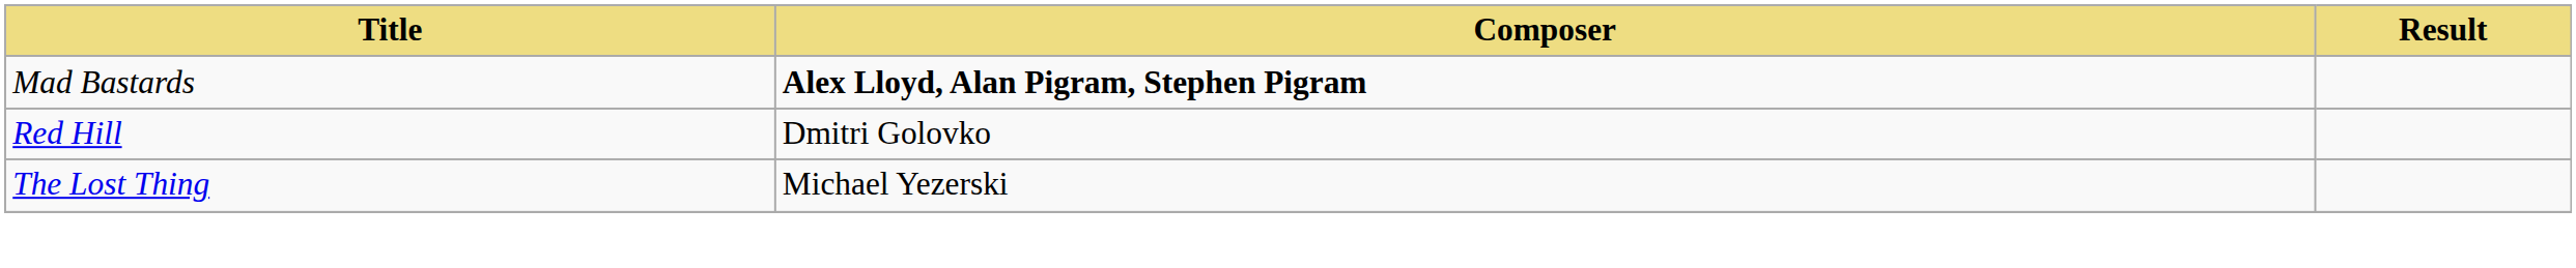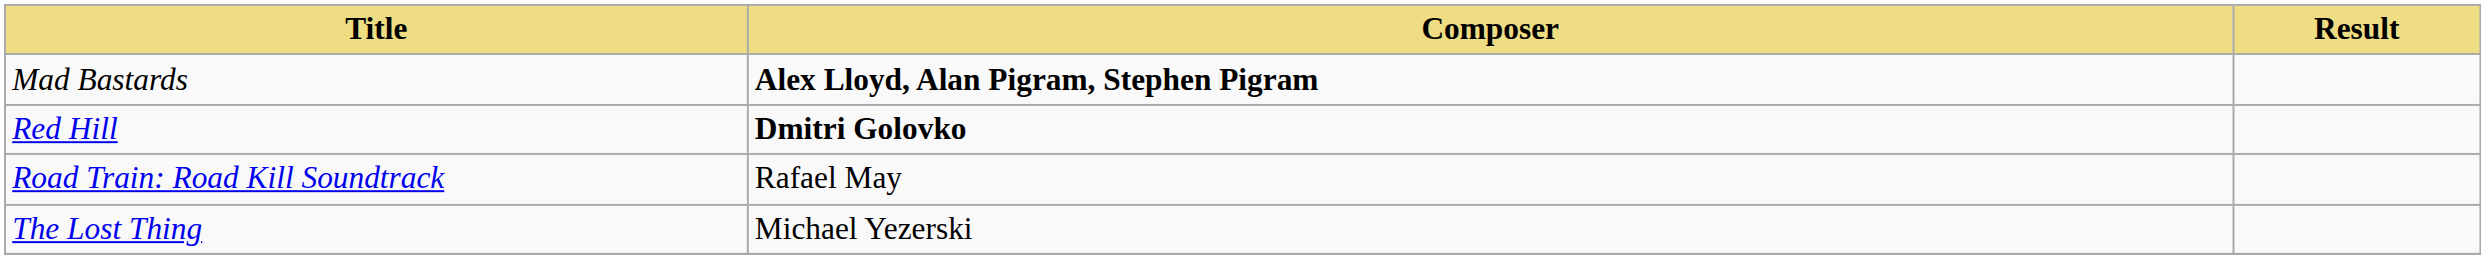 <table class="wikitable" width=100%>
 <tr>
 <th style="width:30%;background:#EEDD82;">Title</th>
 <th style="width:60%;background:#EEDD82;">Composer</th>
 <th style="width:10%;background:#EEDD82;">Result<br></th>
 </tr>
 <tr>
 <td><em>Mad Bastards</em></td>
 <td><strong>Alex Lloyd, Alan Pigram, Stephen Pigram</strong></td>
 <td></td>
 </tr>
 <tr>
 <td><em><a href='#'>Red Hill</a></em></td>
-<td>Dmitri Golovko</td>
+<td><strong>Dmitri Golovko</strong></td>
+<td></td>
+</tr>
+<tr>
+<td><em><a href='#'>Road Train: Road Kill Soundtrack</a></em></td>
+<td>Rafael May</td>
 <td></td>
 </tr>
 <tr>
 <td><em><a href='#'>The Lost Thing</a></em></td>
 <td>Michael Yezerski</td>
 <td></td>
 </tr>
 <tr>
 </tr>
 </table>
